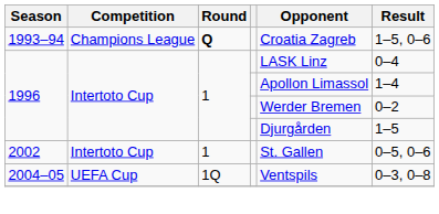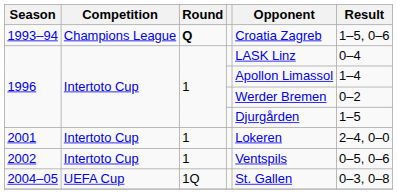 <table class="wikitable">
 <tr>
 <th>Season</th>
 <th>Competition</th>
 <th>Round</th>
 <th></th>
 <th>Opponent</th>
 <th>Result</th>
 </tr>
 <tr>
 <td><a href='#'>1993–94</a></td>
 <td><a href='#'>Champions League</a></td>
 <td><strong>Q</strong></td>
 <td></td>
 <td><a href='#'>Croatia Zagreb</a></td>
 <td>1–5, 0–6</td>
 </tr>
 <tr>
 <td rowspan="4"><a href='#'>1996</a></td>
 <td rowspan="4"><a href='#'>Intertoto Cup</a></td>
 <td rowspan="4">1</td>
 <td></td>
 <td><a href='#'>LASK Linz</a></td>
 <td>0–4</td>
 </tr>
 <tr>
 <td></td>
 <td><a href='#'>Apollon Limassol</a></td>
 <td>1–4</td>
 </tr>
 <tr>
 <td></td>
 <td><a href='#'>Werder Bremen</a></td>
 <td>0–2</td>
 </tr>
 <tr>
 <td></td>
 <td><a href='#'>Djurgården</a></td>
 <td>1–5</td>
 </tr>
 <tr>
+<td><a href='#'>2001</a></td>
+<td><a href='#'>Intertoto Cup</a></td>
+<td>1</td>
+<td></td>
+<td><a href='#'>Lokeren</a></td>
+<td>2–4, 0–0</td>
+</tr>
+<tr>
 <td><a href='#'>2002</a></td>
 <td><a href='#'>Intertoto Cup</a></td>
 <td>1</td>
 <td></td>
-<td><a href='#'>St. Gallen</a></td>
+<td><a href='#'>Ventspils</a></td>
 <td>0–5, 0–6</td>
 </tr>
 <tr>
 <td><a href='#'>2004–05</a></td>
 <td><a href='#'>UEFA Cup</a></td>
 <td>1Q</td>
 <td></td>
-<td><a href='#'>Ventspils</a></td>
+<td><a href='#'>St. Gallen</a></td>
 <td>0–3, 0–8</td>
 </tr>
 <tr>
 </tr>
 </table>
